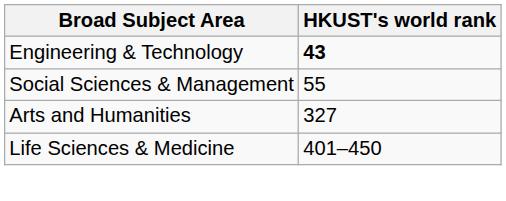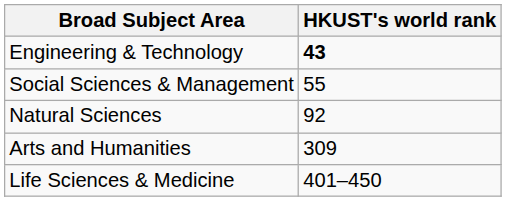 <table class="wikitable sortable mw-collapsible">
 <tr>
 <th>Broad Subject Area</th>
 <th><strong>HKUST's world rank</strong></th>
 </tr>
 <tr>
 <td>Engineering & Technology</td>
 <td><strong>43</strong></td>
 </tr>
 <tr>
 <td>Social Sciences & Management</td>
 <td>55</td>
 </tr>
 <tr>
+<td>Natural Sciences</td>
+<td>92</td>
+</tr>
+<tr>
 <td>Arts and Humanities</td>
-<td>327</td>
+<td>309</td>
 </tr>
 <tr>
 <td>Life Sciences & Medicine</td>
 <td>401–450</td>
 </tr>
 </table>
